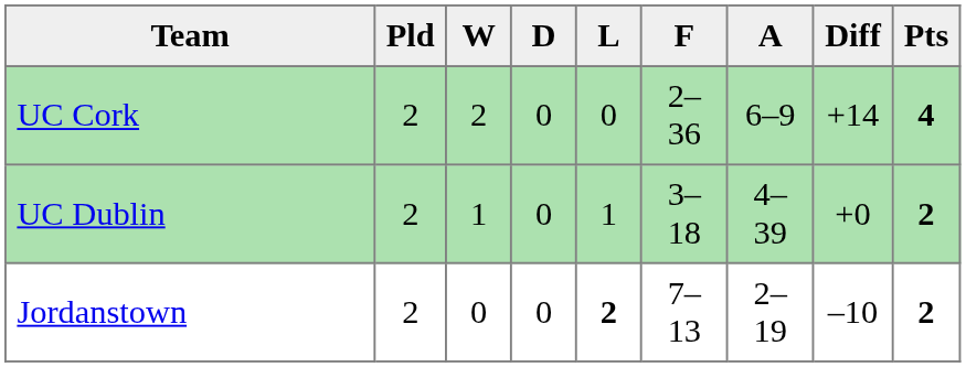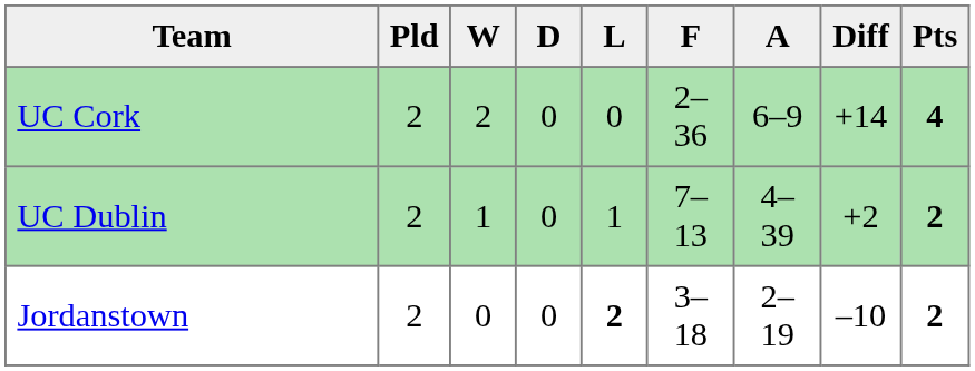 <table style=border-collapse:collapse border=1 cellspacing=0 cellpadding=5>
 <tr align=center bgcolor=#efefef>
 <th width=165>Team</th>
 <th width=20>Pld</th>
 <th width=20>W</th>
 <th width=20>D</th>
 <th width=20>L</th>
 <th width=30>F</th>
 <th width=30>A</th>
 <th width=20>Diff</th>
 <th width=20>Pts</th>
 </tr>
 <tr align=center style="background:#ACE1AF;">
 <td style="text-align:left;"><a href='#'>UC Cork</a></td>
 <td>2</td>
 <td>2</td>
 <td>0</td>
 <td>0</td>
 <td>2–36</td>
 <td>6–9</td>
 <td>+14</td>
 <td><strong>4</strong></td>
 </tr>
 <tr align=center style="background:#ACE1AF;">
 <td style="text-align:left;"><a href='#'>UC Dublin</a></td>
 <td>2</td>
 <td>1</td>
 <td>0</td>
 <td>1</td>
-<td>3–18</td>
+<td>7–13</td>
 <td>4–39</td>
-<td>+0</td>
+<td>+2</td>
 <td><strong>2</strong></td>
 </tr>
 <tr align=center style="background:#FFFFFF;">
 <td style="text-align:left;"><a href='#'>Jordanstown</a></td>
 <td>2</td>
 <td>0</td>
 <td>0</td>
 <td><strong>2</strong></td>
-<td>7–13</td>
+<td>3–18</td>
 <td>2–19</td>
 <td>–10</td>
 <td><strong>2</strong></td>
 </tr>
 </table>
